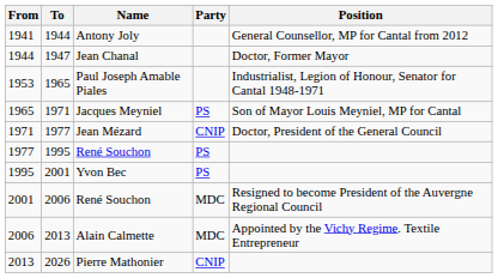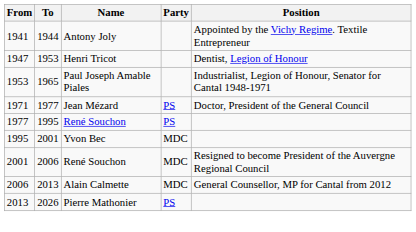 <table class="wikitable">
 <tr>
 <th>From</th>
 <th>To</th>
 <th>Name</th>
 <th>Party</th>
 <th>Position</th>
 </tr>
 <tr>
 <td>1941</td>
 <td>1944</td>
 <td>Antony Joly</td>
 <td></td>
-<td>General Counsellor, MP for Cantal from 2012</td>
+<td>Appointed by the <a href='#'>Vichy Regime</a>. Textile Entrepreneur</td>
 </tr>
 <tr>
-<td>1944</td>
 <td>1947</td>
-<td>Jean Chanal</td>
+<td>1953</td>
+<td>Henri Tricot</td>
 <td></td>
-<td>Doctor, Former Mayor</td>
+<td>Dentist, <a href='#'>Legion of Honour</a></td>
 </tr>
 <tr>
 <td>1953</td>
 <td>1965</td>
 <td>Paul Joseph Amable Piales</td>
 <td></td>
 <td>Industrialist, Legion of Honour, Senator for Cantal 1948-1971</td>
 </tr>
 <tr>
-<td>1965</td>
-<td>1971</td>
-<td>Jacques Meyniel</td>
-<td><a href='#'>PS</a></td>
-<td>Son of Mayor Louis Meyniel, MP for Cantal</td>
-</tr>
-<tr>
 <td>1971</td>
 <td>1977</td>
 <td>Jean Mézard</td>
-<td><a href='#'>CNIP</a></td>
+<td><a href='#'>PS</a></td>
 <td>Doctor, President of the General Council</td>
 </tr>
 <tr>
 <td>1977</td>
 <td>1995</td>
 <td><a href='#'>René Souchon</a></td>
 <td><a href='#'>PS</a></td>
 <td></td>
 </tr>
 <tr>
 <td>1995</td>
 <td>2001</td>
 <td>Yvon Bec</td>
-<td><a href='#'>PS</a></td>
+<td>MDC</td>
 <td></td>
 </tr>
 <tr>
 <td>2001</td>
 <td>2006</td>
 <td>René Souchon</td>
 <td>MDC</td>
 <td>Resigned to become President of the Auvergne Regional Council</td>
 </tr>
 <tr>
 <td>2006</td>
 <td>2013</td>
 <td>Alain Calmette</td>
 <td>MDC</td>
-<td>Appointed by the <a href='#'>Vichy Regime</a>. Textile Entrepreneur</td>
+<td>General Counsellor, MP for Cantal from 2012</td>
 </tr>
 <tr>
 <td>2013</td>
 <td>2026</td>
 <td>Pierre Mathonier</td>
-<td><a href='#'>CNIP</a></td>
+<td><a href='#'>PS</a></td>
 <td></td>
 </tr>
 </table>
